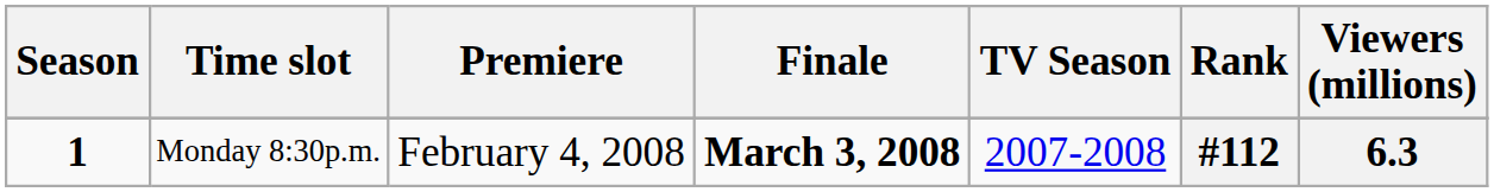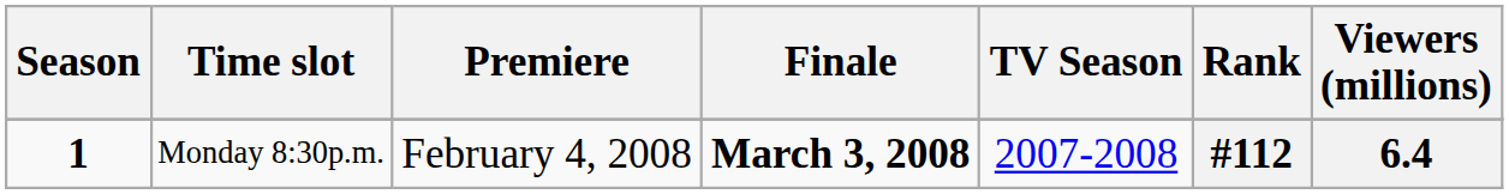 <table class="wikitable">
 <tr>
 <th>Season</th>
 <th>Time slot</th>
 <th>Premiere</th>
 <th>Finale</th>
 <th>TV Season</th>
 <th>Rank</th>
 <th>Viewers<br>(millions)</th>
 </tr>
 <tr>
 </tr>
 <tr style="background-color:#F9F9F9">
 <th style="background:#F9F9F9;text-align:center;font-weight:normal"><strong>1</strong></th>
 <th style="background:#F9F9F9;font-size:12px;font-weight:normal;text-align:center;line-height:110%">Monday 8:30p.m.</th>
 <td>February 4, 2008</td>
 <td><strong>March 3, 2008</strong></td>
 <th style="background:#F9F9F9;text-align:center;font-weight:normal"><a href='#'>2007-2008</a></th>
 <th style="text-align:center;font-weight:normal"><strong>#112</strong></th>
-<th style="text-align:center;font-weight:normal"><strong>6.3</strong></th>
+<th style="text-align:center;font-weight:normal"><strong>6.4</strong></th>
 </tr>
 </table>
